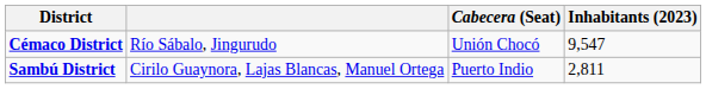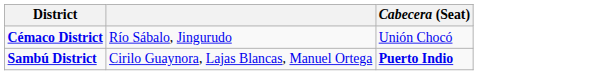 <table class="wikitable">
 <tr>
 <th>District</th>
 <th></th>
 <th><em>Cabecera</em> (Seat)</th>
-<th>Inhabitants (2023)</th>
 </tr>
 <tr>
 <td><strong><a href='#'>Cémaco District</a></strong></td>
 <td><a href='#'>Río Sábalo</a>, <a href='#'>Jingurudo</a></td>
 <td><a href='#'>Unión Chocó</a></td>
-<td>9,547</td>
 </tr>
 <tr>
 <td><strong><a href='#'>Sambú District</a></strong></td>
 <td><a href='#'>Cirilo Guaynora</a>, <a href='#'>Lajas Blancas</a>, <a href='#'>Manuel Ortega</a></td>
-<td><a href='#'>Puerto Indio</a></td>
-<td>2,811</td>
+<td><strong><a href='#'>Puerto Indio</a></strong></td>
 </tr>
 </table>
